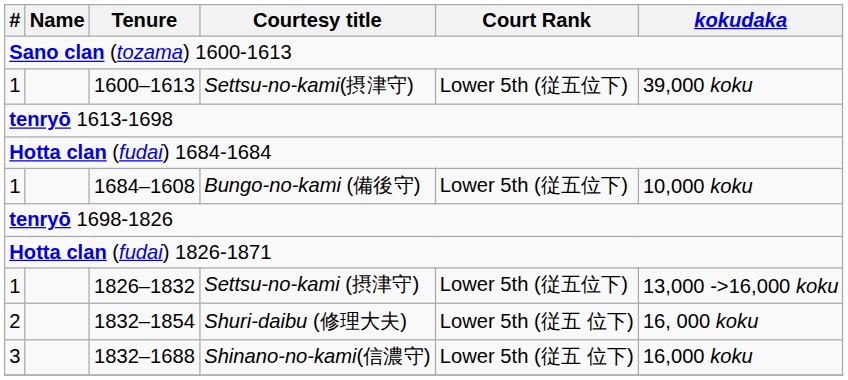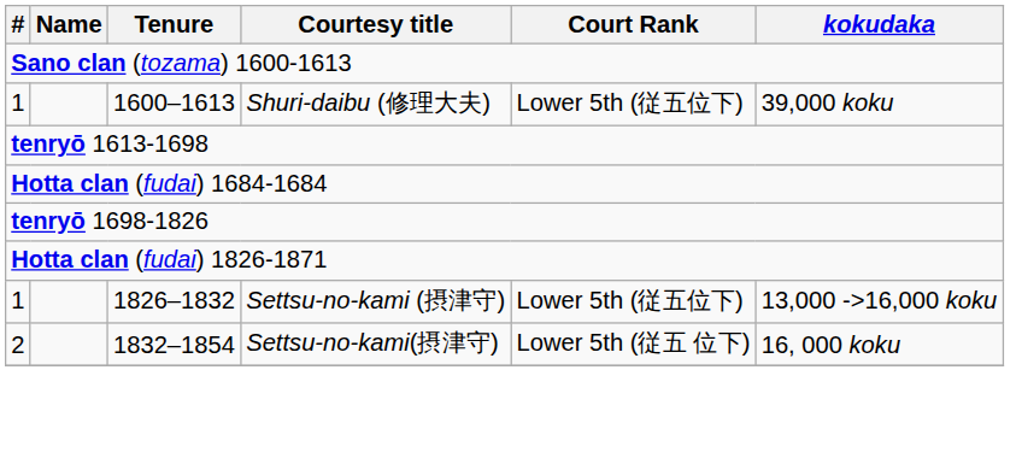 <table class=wikitable>
 <tr>
 <th>#</th>
 <th>Name</th>
 <th>Tenure</th>
 <th>Courtesy title</th>
 <th>Court Rank</th>
 <th><em><a href='#'>kokudaka</a></em></th>
 </tr>
 <tr>
 <td colspan=6> <strong><a href='#'>Sano clan</a></strong> (<em><a href='#'>tozama</a></em>) 1600-1613</td>
 </tr>
 <tr>
 <td>1</td>
 <td></td>
 <td>1600–1613</td>
-<td><em>Settsu-no-kami</em>(摂津守)</td>
+<td><em>Shuri-daibu</em> (修理大夫)</td>
 <td>Lower 5th (従五位下)</td>
 <td>39,000 <em>koku</em></td>
 </tr>
 <tr>
 <td colspan=6> <strong><a href='#'>tenryō</a></strong> 1613-1698</td>
 </tr>
 <tr>
 <td colspan=6> <strong><a href='#'>Hotta clan</a></strong> (<em><a href='#'>fudai</a></em>) 1684-1684</td>
-</tr>
-<tr>
-<td>1</td>
-<td></td>
-<td>1684–1608</td>
-<td><em>Bungo-no-kami</em> (備後守)</td>
-<td>Lower 5th (従五位下)</td>
-<td>10,000 <em>koku</em></td>
 </tr>
 <tr>
 <td colspan=6> <strong><a href='#'>tenryō</a></strong> 1698-1826</td>
 </tr>
 <tr>
 <td colspan=6> <strong><a href='#'>Hotta clan</a></strong> (<em><a href='#'>fudai</a></em>) 1826-1871</td>
 </tr>
 <tr>
 <td>1</td>
 <td></td>
 <td>1826–1832</td>
 <td><em>Settsu-no-kami</em> (摂津守)</td>
 <td>Lower 5th (従五位下)</td>
 <td>13,000 ->16,000 <em>koku</em></td>
 </tr>
 <tr>
 <td>2</td>
 <td></td>
 <td>1832–1854</td>
-<td><em>Shuri-daibu</em> (修理大夫)</td>
+<td><em>Settsu-no-kami</em>(摂津守)</td>
 <td>Lower 5th (従五 位下)</td>
 <td>16, 000 <em>koku</em></td>
 </tr>
 <tr>
-<td>3</td>
-<td></td>
-<td>1832–1688</td>
-<td><em>Shinano-no-kami</em>(信濃守)</td>
-<td>Lower 5th (従五 位下)</td>
-<td>16,000 <em>koku</em></td>
-</tr>
-<tr>
 </tr>
 </table>
